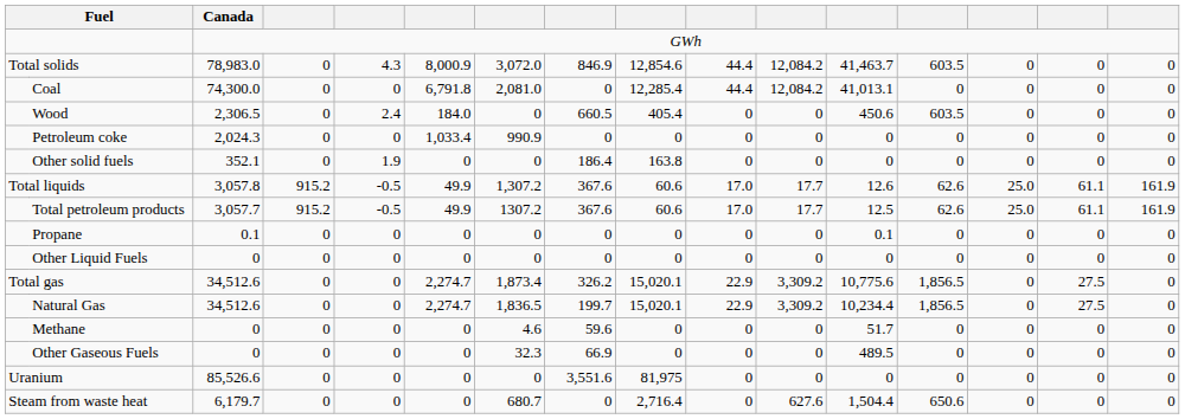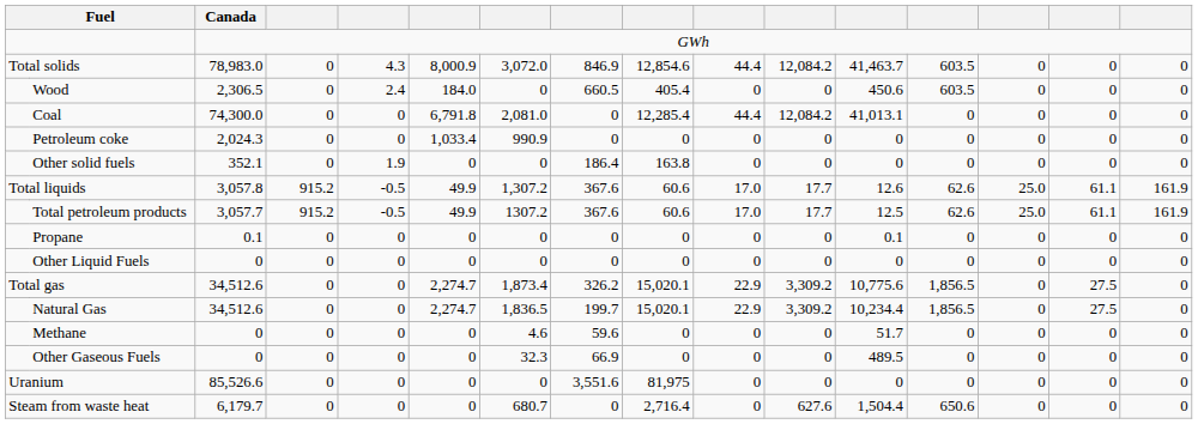 <table class="wikitable" style="text-align:right; width:98%;">
 <tr>
 <th width="16%" colspan=2>Fuel</th>
 <th width="6%">Canada</th>
 <th width="6%"></th>
 <th width="6%"></th>
 <th width="6%"></th>
 <th width="6%"></th>
 <th width="6%"></th>
 <th width="6%"></th>
 <th width="6%"></th>
 <th width="6%"></th>
 <th width="6%"></th>
 <th width="6%"></th>
 <th width="6%"></th>
 <th width="6%"></th>
 <th width="6%"></th>
 </tr>
 <tr>
 <td colspan=2> </td>
 <td colspan=14 align="center"><em>GWh</em></td>
 </tr>
 <tr>
 <td style="text-align:left;" colspan=2>Total solids</td>
 <td>78,983.0</td>
 <td>0</td>
 <td>4.3</td>
 <td>8,000.9</td>
 <td>3,072.0</td>
 <td>846.9</td>
 <td>12,854.6</td>
 <td>44.4</td>
 <td>12,084.2</td>
 <td>41,463.7</td>
 <td>603.5</td>
 <td>0</td>
 <td>0</td>
 <td>0</td>
 </tr>
 <tr>
 <td scope="col" style="width:2%; border-right-color:transparent;"> </td>
+<td style="text-align:left; width=14%">Wood</td>
+<td>2,306.5</td>
+<td>0</td>
+<td>2.4</td>
+<td>184.0</td>
+<td>0</td>
+<td>660.5</td>
+<td>405.4</td>
+<td>0</td>
+<td>0</td>
+<td>450.6</td>
+<td>603.5</td>
+<td>0</td>
+<td>0</td>
+<td>0</td>
+</tr>
+<tr>
+<td scope="col" style="width:2%; border-right-color:transparent;"> </td>
 <td style="text-align:left; width=14%">Coal</td>
 <td>74,300.0</td>
 <td>0</td>
 <td>0</td>
 <td>6,791.8</td>
 <td>2,081.0</td>
 <td>0</td>
 <td>12,285.4</td>
 <td>44.4</td>
 <td>12,084.2</td>
 <td>41,013.1</td>
 <td>0</td>
-<td>0</td>
-<td>0</td>
-<td>0</td>
-</tr>
-<tr>
-<td scope="col" style="width:2%; border-right-color:transparent;"> </td>
-<td style="text-align:left; width=14%">Wood</td>
-<td>2,306.5</td>
-<td>0</td>
-<td>2.4</td>
-<td>184.0</td>
-<td>0</td>
-<td>660.5</td>
-<td>405.4</td>
-<td>0</td>
-<td>0</td>
-<td>450.6</td>
-<td>603.5</td>
 <td>0</td>
 <td>0</td>
 <td>0</td>
 </tr>
 <tr>
 <td scope="col" style="width:2%; border-right-color:transparent;"> </td>
 <td style="text-align:left; width=14%">Petroleum coke</td>
 <td>2,024.3</td>
 <td>0</td>
 <td>0</td>
 <td>1,033.4</td>
 <td>990.9</td>
 <td>0</td>
 <td>0</td>
 <td>0</td>
 <td>0</td>
 <td>0</td>
 <td>0</td>
 <td>0</td>
 <td>0</td>
 <td>0</td>
 </tr>
 <tr>
 <td scope="col" style="width:2%; border-right-color:transparent;"> </td>
 <td style="text-align:left; width=14%">Other solid fuels</td>
 <td>352.1</td>
 <td>0</td>
 <td>1.9</td>
 <td>0</td>
 <td>0</td>
 <td>186.4</td>
 <td>163.8</td>
 <td>0</td>
 <td>0</td>
 <td>0</td>
 <td>0</td>
 <td>0</td>
 <td>0</td>
 <td>0</td>
 </tr>
 <tr>
 <td style="text-align:left;" colspan=2>Total liquids</td>
 <td>3,057.8</td>
 <td>915.2</td>
 <td>-0.5</td>
 <td>49.9</td>
 <td>1,307.2</td>
 <td>367.6</td>
 <td>60.6</td>
 <td>17.0</td>
 <td>17.7</td>
 <td>12.6</td>
 <td>62.6</td>
 <td>25.0</td>
 <td>61.1</td>
 <td>161.9</td>
 </tr>
 <tr>
 <td scope="col" style="width:2%; border-right-color:transparent;"> </td>
 <td style="text-align:left; width=14%">Total petroleum products</td>
 <td>3,057.7</td>
 <td>915.2</td>
 <td>-0.5</td>
 <td>49.9</td>
 <td>1307.2</td>
 <td>367.6</td>
 <td>60.6</td>
 <td>17.0</td>
 <td>17.7</td>
 <td>12.5</td>
 <td>62.6</td>
 <td>25.0</td>
 <td>61.1</td>
 <td>161.9</td>
 </tr>
 <tr>
 <td scope="col" style="width:2%; border-right-color:transparent;"> </td>
 <td style="text-align:left; width=14%">Propane</td>
 <td>0.1</td>
 <td>0</td>
 <td>0</td>
 <td>0</td>
 <td>0</td>
 <td>0</td>
 <td>0</td>
 <td>0</td>
 <td>0</td>
 <td>0.1</td>
 <td>0</td>
 <td>0</td>
 <td>0</td>
 <td>0</td>
 </tr>
 <tr>
 <td scope="col" style="width:2%; border-right-color:transparent;"> </td>
 <td style="text-align:left; width=14%">Other Liquid Fuels</td>
 <td>0</td>
 <td>0</td>
 <td>0</td>
 <td>0</td>
 <td>0</td>
 <td>0</td>
 <td>0</td>
 <td>0</td>
 <td>0</td>
 <td>0</td>
 <td>0</td>
 <td>0</td>
 <td>0</td>
 <td>0</td>
 </tr>
 <tr>
 <td style="text-align:left;" colspan=2>Total gas</td>
 <td>34,512.6</td>
 <td>0</td>
 <td>0</td>
 <td>2,274.7</td>
 <td>1,873.4</td>
 <td>326.2</td>
 <td>15,020.1</td>
 <td>22.9</td>
 <td>3,309.2</td>
 <td>10,775.6</td>
 <td>1,856.5</td>
 <td>0</td>
 <td>27.5</td>
 <td>0</td>
 </tr>
 <tr>
 <td scope="col" style="width:2%; border-right-color:transparent;"> </td>
 <td style="text-align:left; width=14%">Natural Gas</td>
 <td>34,512.6</td>
 <td>0</td>
 <td>0</td>
 <td>2,274.7</td>
 <td>1,836.5</td>
 <td>199.7</td>
 <td>15,020.1</td>
 <td>22.9</td>
 <td>3,309.2</td>
 <td>10,234.4</td>
 <td>1,856.5</td>
 <td>0</td>
 <td>27.5</td>
 <td>0</td>
 </tr>
 <tr>
 <td scope="col" style="width:2%; border-right-color:transparent;"> </td>
 <td style="text-align:left; width=14%">Methane</td>
 <td>0</td>
 <td>0</td>
 <td>0</td>
 <td>0</td>
 <td>4.6</td>
 <td>59.6</td>
 <td>0</td>
 <td>0</td>
 <td>0</td>
 <td>51.7</td>
 <td>0</td>
 <td>0</td>
 <td>0</td>
 <td>0</td>
 </tr>
 <tr>
 <td scope="col" style="width:2%; border-right-color:transparent;"> </td>
 <td style="text-align:left; width=14%">Other Gaseous Fuels</td>
 <td>0</td>
 <td>0</td>
 <td>0</td>
 <td>0</td>
 <td>32.3</td>
 <td>66.9</td>
 <td>0</td>
 <td>0</td>
 <td>0</td>
 <td>489.5</td>
 <td>0</td>
 <td>0</td>
 <td>0</td>
 <td>0</td>
 </tr>
 <tr>
 <td style="text-align:left;" colspan=2>Uranium</td>
 <td>85,526.6</td>
 <td>0</td>
 <td>0</td>
 <td>0</td>
 <td>0</td>
 <td>3,551.6</td>
 <td>81,975</td>
 <td>0</td>
 <td>0</td>
 <td>0</td>
 <td>0</td>
 <td>0</td>
 <td>0</td>
 <td>0</td>
 </tr>
 <tr>
 <td style="text-align:left;" colspan=2>Steam from waste heat</td>
 <td>6,179.7</td>
 <td>0</td>
 <td>0</td>
 <td>0</td>
 <td>680.7</td>
 <td>0</td>
 <td>2,716.4</td>
 <td>0</td>
 <td>627.6</td>
 <td>1,504.4</td>
 <td>650.6</td>
 <td>0</td>
 <td>0</td>
 <td>0</td>
 </tr>
 </table>
